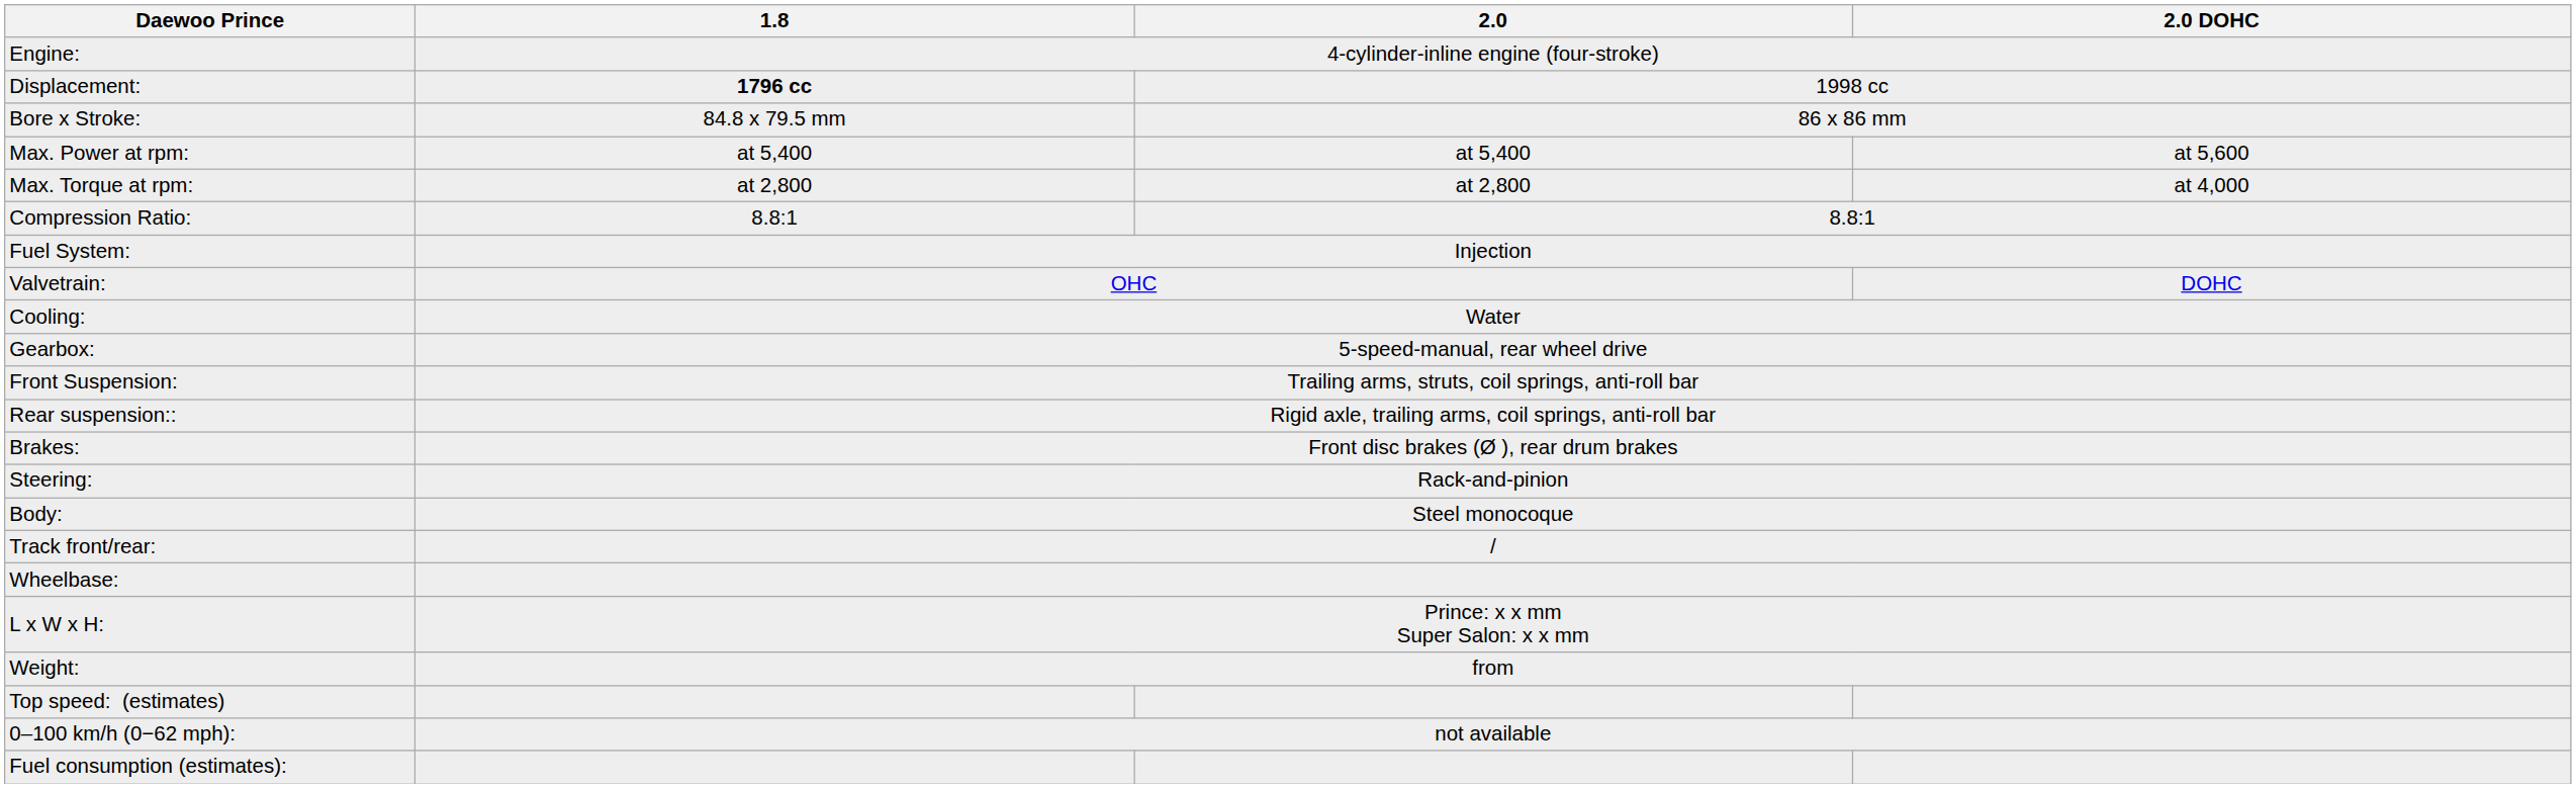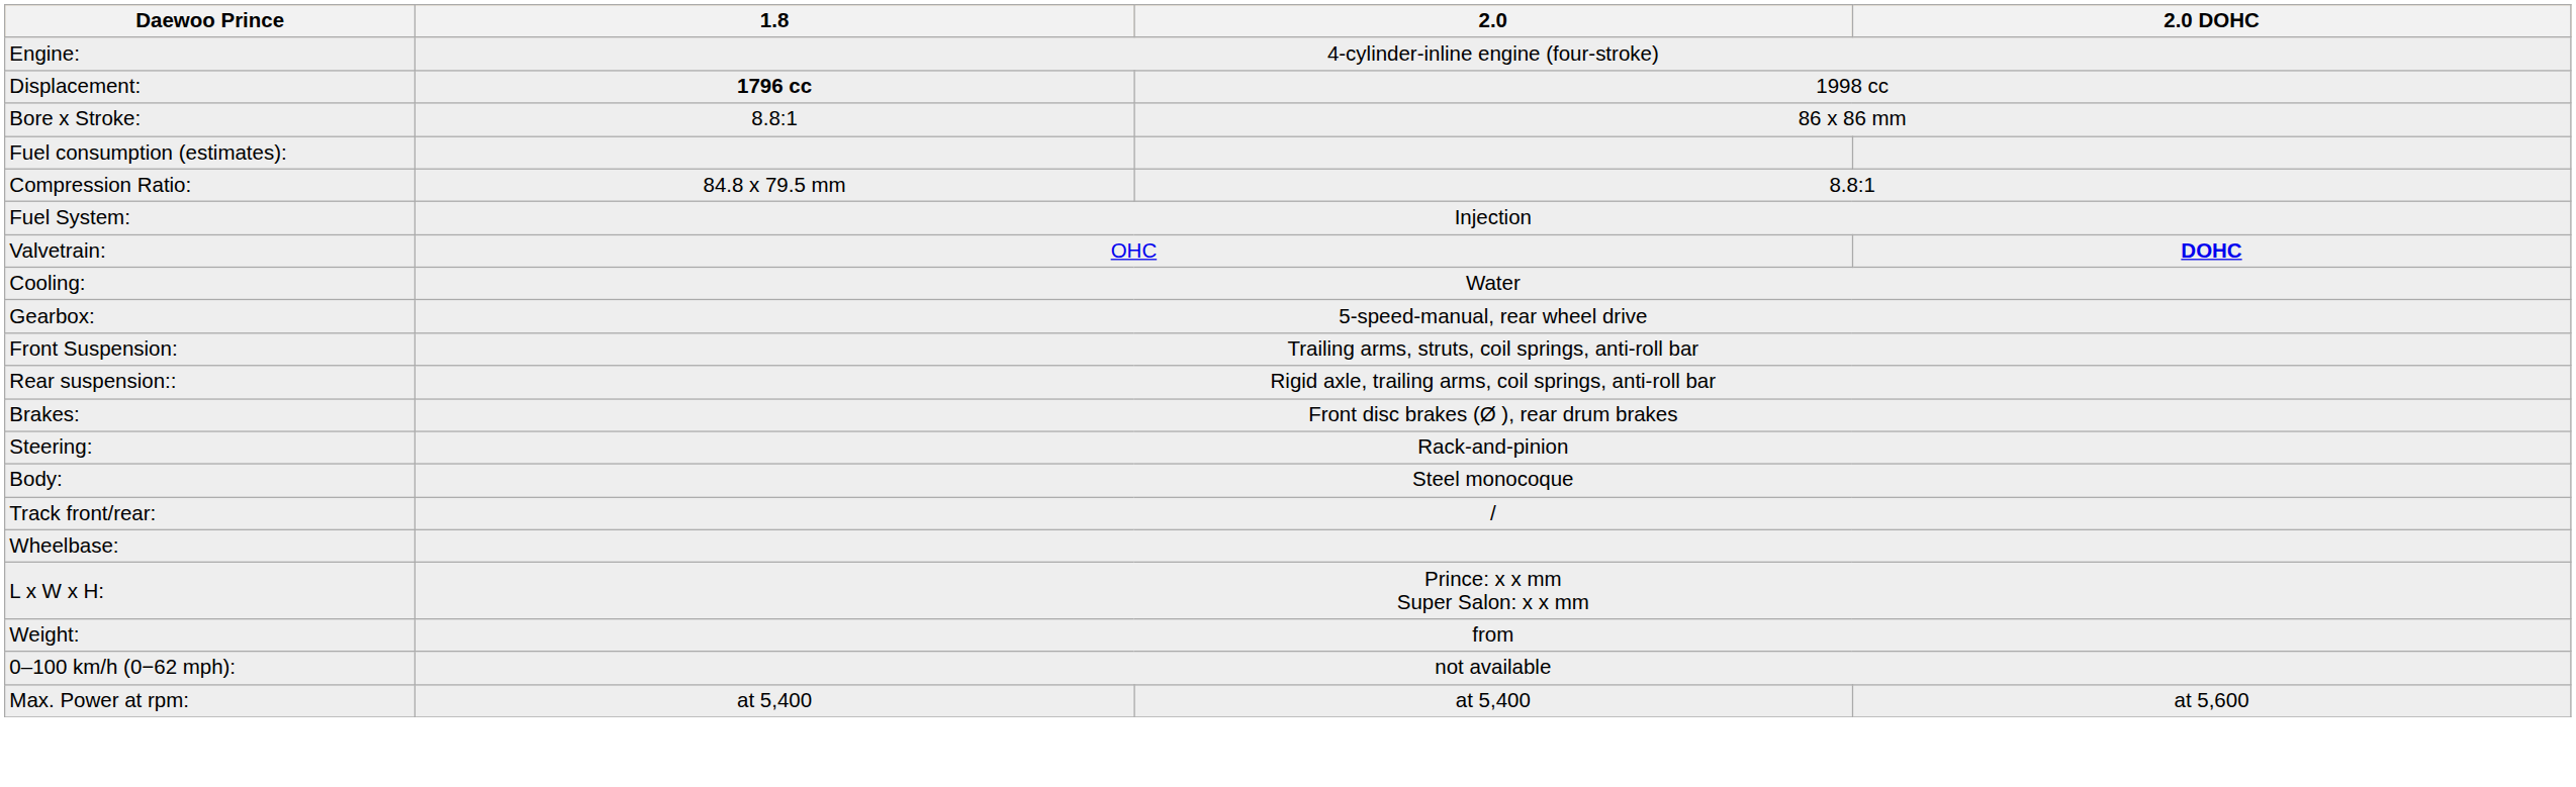 <table class="wikitable" width="100%">
 <tr style="background:#FFDEAD;">
 <th width="16%">Daewoo Prince</th>
 <th width="28%">1.8</th>
 <th width="28%">2.0</th>
 <th width="28%">2.0 DOHC</th>
 </tr>
 <tr style="background:#EEEEEE;">
 <td>Engine: </td>
 <td colspan="3" align="center">4-cylinder-inline engine (four-stroke)</td>
 </tr>
 <tr style="background:#EEEEEE;">
 <td>Displacement: </td>
 <td align="center"><strong>1796 cc</strong></td>
 <td colspan="2" align="center">1998 cc</td>
 </tr>
 <tr style="background:#EEEEEE;">
 <td>Bore x Stroke: </td>
-<td align="center">84.8 x 79.5 mm</td>
+<td align="center">8.8:1</td>
 <td colspan="2" align="center">86 x 86 mm</td>
 </tr>
 <tr style="background:#EEEEEE;">
-<td>Max. Power at rpm: </td>
-<td align="center"> at 5,400</td>
-<td align="center"> at 5,400</td>
-<td align="center"> at 5,600</td>
-</tr>
-<tr style="background:#EEEEEE;">
-<td>Max. Torque at rpm: </td>
-<td align="center"> at 2,800</td>
-<td align="center"> at 2,800</td>
-<td align="center"> at 4,000</td>
+<td>Fuel consumption (estimates): </td>
+<td align="center"></td>
+<td align="center"></td>
+<td align="center"></td>
 </tr>
 <tr style="background:#EEEEEE;">
 <td>Compression Ratio: </td>
-<td align="center">8.8:1</td>
+<td align="center">84.8 x 79.5 mm</td>
 <td colspan="2" align="center">8.8:1</td>
 </tr>
 <tr style="background:#EEEEEE;">
 <td>Fuel System: </td>
 <td colspan="3" align="center">Injection</td>
 </tr>
 <tr style="background:#EEEEEE;">
 <td>Valvetrain: </td>
 <td colspan="2" align="center"><a href='#'>OHC</a></td>
-<td align="center"><a href='#'>DOHC</a></td>
+<td align="center"><strong><a href='#'>DOHC</a></strong></td>
 </tr>
 <tr style="background:#EEEEEE;">
 <td>Cooling: </td>
 <td colspan="3" align="center">Water</td>
 </tr>
 <tr style="background:#EEEEEE;">
 <td>Gearbox: </td>
 <td colspan="3" align="center">5-speed-manual, rear wheel drive</td>
 </tr>
 <tr style="background:#EEEEEE;">
 <td>Front Suspension: </td>
 <td colspan="3" align="center">Trailing arms, struts, coil springs, anti-roll bar</td>
 </tr>
 <tr style="background:#EEEEEE;">
 <td>Rear suspension:: </td>
 <td colspan="3" align="center">Rigid axle, trailing arms, coil springs, anti-roll bar</td>
 </tr>
 <tr style="background:#EEEEEE;">
 <td>Brakes: </td>
 <td colspan="3" align="center">Front disc brakes (Ø ), rear drum brakes</td>
 </tr>
 <tr style="background:#EEEEEE;">
 <td>Steering: </td>
 <td colspan="3" align="center">Rack-and-pinion</td>
 </tr>
 <tr style="background:#EEEEEE;">
 <td>Body: </td>
 <td colspan="3" align="center">Steel monocoque</td>
 </tr>
 <tr style="background:#EEEEEE;">
 <td>Track front/rear: </td>
 <td colspan="3" align="center"> / </td>
 </tr>
 <tr style="background:#EEEEEE;">
 <td>Wheelbase: </td>
 <td colspan="3" align="center"></td>
 </tr>
 <tr style="background:#EEEEEE;">
 <td>L x W x H: </td>
 <td colspan="3" align="center">Prince:  x  x  mm <br> Super Salon:  x  x  mm</td>
 </tr>
 <tr style="background:#EEEEEE;">
 <td>Weight: </td>
 <td colspan="3" align="center">from </td>
 </tr>
 <tr style="background:#EEEEEE;">
-<td>Top speed:  (estimates)</td>
-<td align="center"></td>
-<td align="center"></td>
-<td align="center"></td>
-</tr>
-<tr style="background:#EEEEEE;">
 <td>0–100 km/h (0−62 mph): </td>
 <td colspan="3" align="center">not available</td>
 </tr>
 <tr style="background:#EEEEEE;">
-<td>Fuel consumption (estimates): </td>
-<td align="center"></td>
-<td align="center"></td>
-<td align="center"></td>
+<td>Max. Power at rpm: </td>
+<td align="center"> at 5,400</td>
+<td align="center"> at 5,400</td>
+<td align="center"> at 5,600</td>
 </tr>
 </table>
